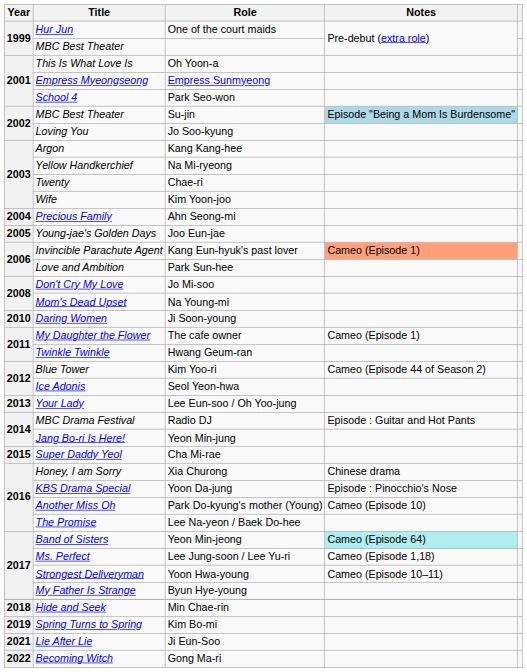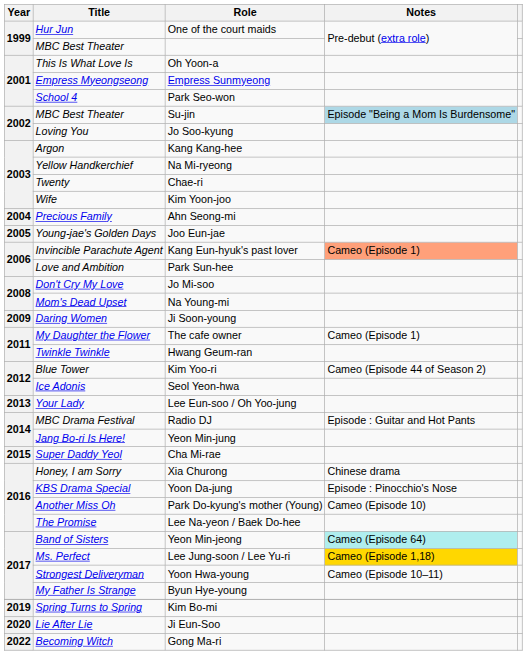 <table class="wikitable sortable plainrowheaders">
 <tr>
 <th scope="col">Year</th>
 <th scope="col">Title</th>
 <th scope="col">Role</th>
 <th scope="col">Notes</th>
 <th scope="col" class="unsortable"></th>
 </tr>
 <tr>
 <th scope="row" rowspan="2">1999</th>
 <td><em><a href='#'>Hur Jun</a></em></td>
 <td>One of the court maids</td>
 <td rowspan="2">Pre-debut (<a href='#'>extra role</a>)</td>
 <td></td>
 </tr>
 <tr>
 <td><em>MBC Best Theater</em></td>
 <td></td>
 <td></td>
 </tr>
 <tr>
 <th scope="row" rowspan="3">2001</th>
 <td><em>This Is What Love Is</em></td>
 <td>Oh Yoon-a</td>
 <td></td>
 <td></td>
 </tr>
 <tr>
 <td><em><a href='#'>Empress Myeongseong</a></em></td>
 <td><a href='#'>Empress Sunmyeong</a></td>
 <td></td>
 <td></td>
 </tr>
 <tr>
 <td><em><a href='#'>School 4</a></em></td>
 <td>Park Seo-won</td>
 <td></td>
 <td></td>
 </tr>
 <tr>
 <th scope="row" rowspan="2">2002</th>
 <td><em>MBC Best Theater</em></td>
 <td>Su-jin</td>
 <td style="background: lightblue;">Episode "Being a Mom Is Burdensome"</td>
 <td></td>
 </tr>
 <tr>
 <td><em>Loving You</em></td>
 <td>Jo Soo-kyung</td>
 <td></td>
 <td></td>
 </tr>
 <tr>
 <th scope="row" rowspan="4">2003</th>
 <td><em>Argon</em></td>
 <td>Kang Kang-hee</td>
 <td></td>
 <td></td>
 </tr>
 <tr>
 <td><em>Yellow Handkerchief</em></td>
 <td>Na Mi-ryeong</td>
 <td></td>
 <td></td>
 </tr>
 <tr>
 <td><em>Twenty</em></td>
 <td>Chae-ri</td>
 <td></td>
 <td></td>
 </tr>
 <tr>
 <td><em>Wife</em></td>
 <td>Kim Yoon-joo</td>
 <td></td>
 <td></td>
 </tr>
 <tr>
 <th scope="row">2004</th>
 <td><em><a href='#'>Precious Family</a></em></td>
 <td>Ahn Seong-mi</td>
 <td></td>
 <td></td>
 </tr>
 <tr>
 <th scope="row">2005</th>
 <td><em>Young-jae's Golden Days</em></td>
 <td>Joo Eun-jae</td>
 <td></td>
 <td></td>
 </tr>
 <tr>
 <th scope="row" rowspan="2">2006</th>
 <td><em>Invincible Parachute Agent</em></td>
 <td>Kang Eun-hyuk's past lover</td>
 <td style="background: lightsalmon;">Cameo  (Episode 1)</td>
 <td></td>
 </tr>
 <tr>
 <td><em>Love and Ambition</em></td>
 <td>Park Sun-hee</td>
 <td></td>
 <td></td>
 </tr>
 <tr>
 <th scope="row" rowspan="2">2008</th>
 <td><em><a href='#'>Don't Cry My Love</a></em></td>
 <td>Jo Mi-soo</td>
 <td></td>
 <td></td>
 </tr>
 <tr>
 <td><em><a href='#'>Mom's Dead Upset</a></em></td>
 <td>Na Young-mi</td>
 <td></td>
 <td></td>
 </tr>
 <tr>
-<th scope="row">2010</th>
+<th scope="row">2009</th>
 <td><em><a href='#'>Daring Women</a></em></td>
 <td>Ji Soon-young</td>
 <td></td>
 <td></td>
 </tr>
 <tr>
 <th scope="row"  rowspan="2">2011</th>
 <td><em><a href='#'>My Daughter the Flower</a></em></td>
 <td>The cafe owner</td>
 <td>Cameo (Episode 1)</td>
 <td></td>
 </tr>
 <tr>
 <td><em><a href='#'>Twinkle Twinkle</a></em></td>
 <td>Hwang Geum-ran</td>
 <td></td>
 <td></td>
 </tr>
 <tr>
 <th scope="row" rowspan="2">2012</th>
 <td><em>Blue Tower</em></td>
 <td>Kim Yoo-ri</td>
 <td>Cameo (Episode 44 of Season 2)</td>
 <td></td>
 </tr>
 <tr>
 <td><em><a href='#'>Ice Adonis</a></em></td>
 <td>Seol Yeon-hwa</td>
 <td></td>
 <td></td>
 </tr>
 <tr>
 <th scope="row">2013</th>
 <td><em><a href='#'>Your Lady</a></em></td>
 <td>Lee Eun-soo / Oh Yoo-jung</td>
 <td></td>
 <td></td>
 </tr>
 <tr>
 <th scope="row"  rowspan="2">2014</th>
 <td><em>MBC Drama Festival</em></td>
 <td>Radio DJ</td>
 <td>Episode : Guitar and Hot Pants</td>
 <td></td>
 </tr>
 <tr>
 <td><em><a href='#'>Jang Bo-ri Is Here!</a></em></td>
 <td>Yeon Min-jung</td>
 <td></td>
 <td></td>
 </tr>
 <tr>
 <th scope="row">2015</th>
 <td><em><a href='#'>Super Daddy Yeol</a></em></td>
 <td>Cha Mi-rae</td>
 <td></td>
 <td></td>
 </tr>
 <tr>
 <th scope="row"  rowspan="4">2016</th>
 <td><em>Honey, I am Sorry</em></td>
 <td>Xia Churong</td>
 <td>Chinese drama</td>
 <td></td>
 </tr>
 <tr>
 <td><em><a href='#'>KBS Drama Special</a></em></td>
 <td>Yoon Da-jung</td>
 <td>Episode : Pinocchio's Nose</td>
 <td></td>
 </tr>
 <tr>
 <td><em><a href='#'>Another Miss Oh</a></em></td>
 <td>Park Do-kyung's mother (Young)</td>
 <td>Cameo (Episode 10)</td>
 <td></td>
 </tr>
 <tr>
 <td><em><a href='#'>The Promise</a></em></td>
 <td>Lee Na-yeon / Baek Do-hee</td>
 <td></td>
 <td></td>
 </tr>
 <tr>
 <th scope="row"  rowspan="4">2017</th>
 <td><em><a href='#'>Band of Sisters</a></em></td>
 <td>Yeon Min-jeong</td>
 <td style="background: paleturquoise;">Cameo (Episode 64)</td>
 <td></td>
 </tr>
 <tr>
 <td><em><a href='#'>Ms. Perfect</a></em></td>
 <td>Lee Jung-soon / Lee Yu-ri</td>
-<td>Cameo (Episode 1,18)</td>
+<td style="background: gold;">Cameo (Episode 1,18)</td>
 <td></td>
 </tr>
 <tr>
 <td><em><a href='#'>Strongest Deliveryman</a></em></td>
 <td>Yoon Hwa-young</td>
 <td>Cameo (Episode 10–11)</td>
 <td></td>
 </tr>
 <tr>
 <td><em><a href='#'>My Father Is Strange</a></em></td>
 <td>Byun Hye-young</td>
 <td></td>
 <td></td>
 </tr>
 <tr>
 </tr>
 <tr>
-<th scope="row">2018</th>
-<td><em><a href='#'>Hide and Seek</a></em></td>
-<td>Min Chae-rin</td>
-<td></td>
-<td></td>
-</tr>
-<tr>
 <th scope="row">2019</th>
 <td><em><a href='#'>Spring Turns to Spring</a></em></td>
 <td>Kim Bo-mi</td>
 <td></td>
 <td></td>
 </tr>
 <tr>
-<th scope="row">2021</th>
+<th scope="row">2020</th>
 <td><em><a href='#'>Lie After Lie</a></em></td>
 <td>Ji Eun-Soo</td>
 <td></td>
 <td></td>
 </tr>
 <tr>
 <th scope="row">2022</th>
 <td><em><a href='#'>Becoming Witch</a></em></td>
 <td>Gong Ma-ri</td>
 <td></td>
 <td></td>
 </tr>
 </table>
